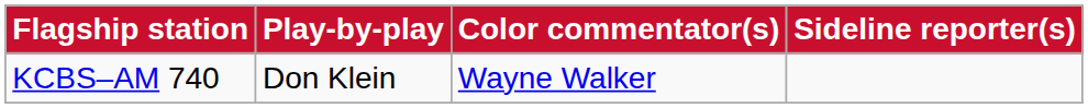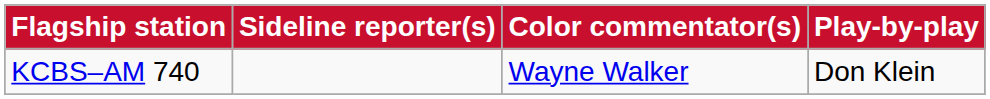 <table class="wikitable">
 <tr>
 <th style="color:#FFFFFF; background:#C8102E;">Flagship station</th>
+<th style="color:#FFFFFF; background:#C8102E;">Sideline reporter(s)</th>
+<th style="color:#FFFFFF; background:#C8102E;">Color commentator(s)</th>
 <th style="color:#FFFFFF; background:#C8102E;">Play-by-play</th>
-<th style="color:#FFFFFF; background:#C8102E;">Color commentator(s)</th>
-<th style="color:#FFFFFF; background:#C8102E;">Sideline reporter(s)</th>
 </tr>
 <tr>
 <td><a href='#'>KCBS–AM</a> 740</td>
+<td></td>
+<td><a href='#'>Wayne Walker</a></td>
 <td>Don Klein</td>
-<td><a href='#'>Wayne Walker</a></td>
-<td></td>
 </tr>
 </table>
